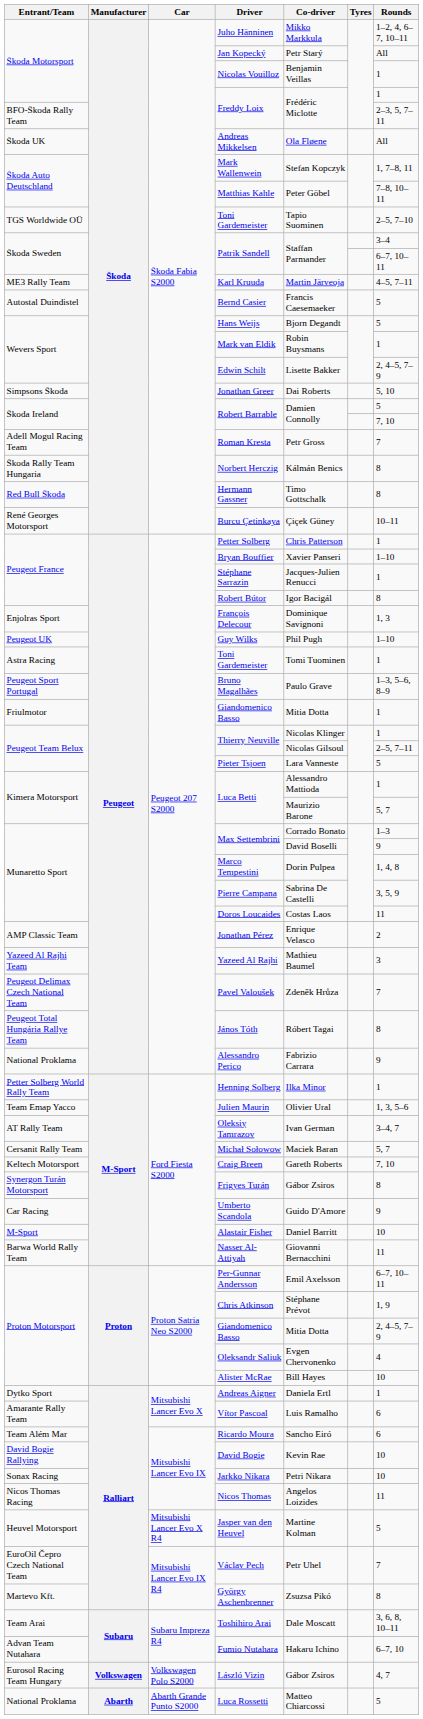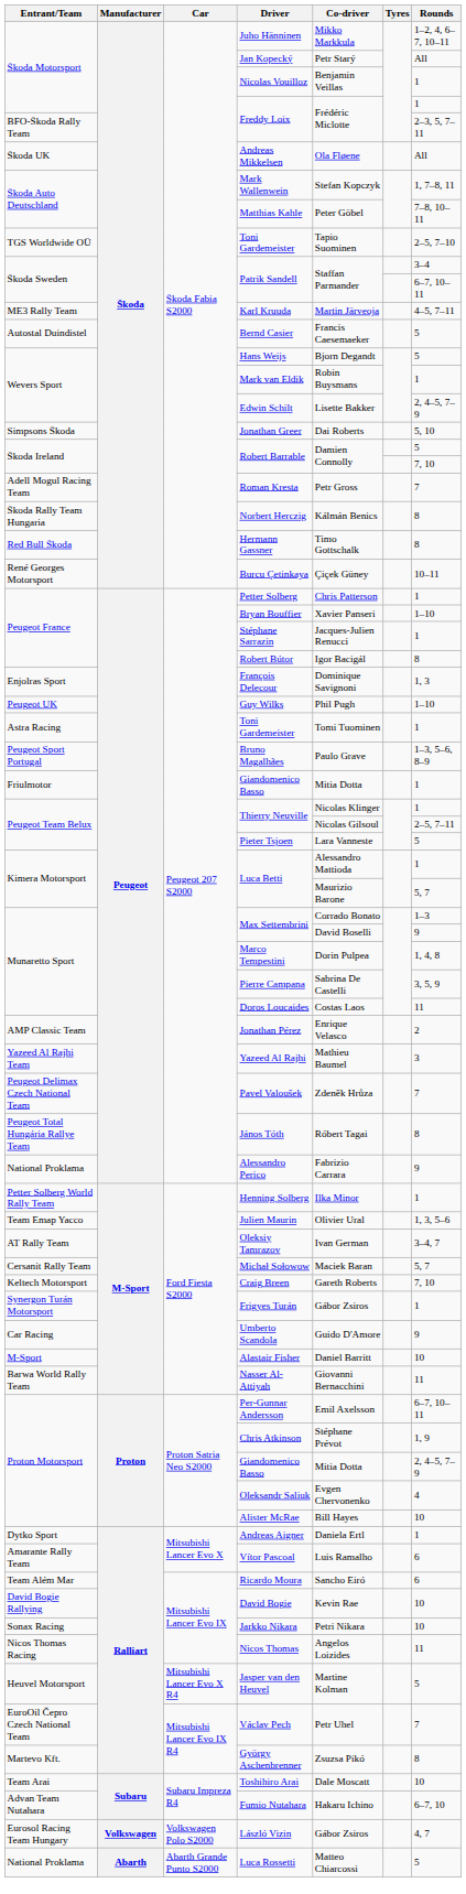 <table class="wikitable" style="font-size: 85%">
 <tr>
 <th>Entrant/Team</th>
 <th>Manufacturer</th>
 <th>Car</th>
 <th>Driver</th>
 <th>Co-driver</th>
 <th>Tyres</th>
 <th>Rounds</th>
 </tr>
 <tr>
 <td rowspan=4> <a href='#'>Škoda Motorsport</a></td>
 <th rowspan=23><a href='#'>Škoda</a></th>
 <td rowspan=23><a href='#'>Škoda Fabia S2000</a></td>
 <td> <a href='#'>Juho Hänninen</a></td>
 <td> <a href='#'>Mikko Markkula</a></td>
 <td rowspan=5></td>
 <td>1–2, 4, 6–7, 10–11</td>
 </tr>
 <tr>
 <td> <a href='#'>Jan Kopecký</a></td>
 <td> Petr Starý</td>
 <td>All</td>
 </tr>
 <tr>
 <td> <a href='#'>Nicolas Vouilloz</a></td>
 <td> Benjamin Veillas</td>
 <td>1</td>
 </tr>
 <tr>
 <td rowspan=2> <a href='#'>Freddy Loix</a></td>
 <td rowspan=2> Frédéric Miclotte</td>
 <td>1</td>
 </tr>
 <tr>
 <td> BFO-Škoda Rally Team</td>
 <td>2–3, 5, 7–11</td>
 </tr>
 <tr>
 <td> Škoda UK</td>
 <td> <a href='#'>Andreas Mikkelsen</a></td>
 <td> <a href='#'>Ola Fløene</a></td>
 <td></td>
 <td>All</td>
 </tr>
 <tr>
 <td rowspan=2> <a href='#'>Škoda Auto Deutschland</a></td>
 <td> <a href='#'>Mark Wallenwein</a></td>
 <td> Stefan Kopczyk</td>
 <td rowspan=2></td>
 <td>1, 7–8, 11</td>
 </tr>
 <tr>
 <td> <a href='#'>Matthias Kahle</a></td>
 <td> Peter Göbel</td>
 <td>7–8, 10–11</td>
 </tr>
 <tr>
 <td> TGS Worldwide OÜ</td>
 <td> <a href='#'>Toni Gardemeister</a></td>
 <td> Tapio Suominen</td>
 <td></td>
 <td>2–5, 7–10</td>
 </tr>
 <tr>
 <td rowspan=2> Škoda Sweden</td>
 <td rowspan=2> <a href='#'>Patrik Sandell</a></td>
 <td rowspan=2> Staffan Parmander</td>
 <td></td>
 <td>3–4</td>
 </tr>
 <tr>
 <td></td>
 <td>6–7, 10–11</td>
 </tr>
 <tr>
 <td> ME3 Rally Team</td>
 <td> <a href='#'>Karl Kruuda</a></td>
 <td> <a href='#'>Martin Järveoja</a></td>
 <td></td>
 <td>4–5, 7–11</td>
 </tr>
 <tr>
 <td> Autostal Duindistel</td>
 <td> <a href='#'>Bernd Casier</a></td>
 <td> Francis Caesemaeker</td>
 <td></td>
 <td>5</td>
 </tr>
 <tr>
 <td rowspan=3> Wevers Sport</td>
 <td> <a href='#'>Hans Weijs</a></td>
 <td> Bjorn Degandt</td>
 <td rowspan=3></td>
 <td>5</td>
 </tr>
 <tr>
 <td> <a href='#'>Mark van Eldik</a></td>
 <td> Robin Buysmans</td>
 <td>1</td>
 </tr>
 <tr>
 <td> <a href='#'>Edwin Schilt</a></td>
 <td> Lisette Bakker</td>
 <td>2, 4–5, 7–9</td>
 </tr>
 <tr>
 <td> Simpsons Škoda</td>
 <td> <a href='#'>Jonathan Greer</a></td>
 <td> Dai Roberts</td>
 <td></td>
 <td>5, 10</td>
 </tr>
 <tr>
 <td rowspan=2> Škoda Ireland</td>
 <td rowspan=2> <a href='#'>Robert Barrable</a></td>
 <td rowspan=2> Damien Connolly</td>
 <td></td>
 <td>5</td>
 </tr>
 <tr>
 <td></td>
 <td>7, 10</td>
 </tr>
 <tr>
 <td> Adell Mogul Racing Team</td>
 <td> <a href='#'>Roman Kresta</a></td>
 <td> Petr Gross</td>
 <td></td>
 <td>7</td>
 </tr>
 <tr>
 <td> Škoda Rally Team Hungaria</td>
 <td> <a href='#'>Norbert Herczig</a></td>
 <td> Kálmán Benics</td>
 <td></td>
 <td>8</td>
 </tr>
 <tr>
 <td> <a href='#'>Red Bull Škoda</a></td>
 <td> <a href='#'>Hermann Gassner</a></td>
 <td> Timo Gottschalk</td>
 <td></td>
 <td>8</td>
 </tr>
 <tr>
 <td> René Georges Motorsport</td>
 <td> <a href='#'>Burcu Çetinkaya</a></td>
 <td> Çiçek Güney</td>
 <td></td>
 <td>10–11</td>
 </tr>
 <tr>
 <td rowspan=4> <a href='#'>Peugeot France</a></td>
 <th rowspan=24><a href='#'>Peugeot</a></th>
 <td rowspan=24><a href='#'>Peugeot 207 S2000</a></td>
 <td> <a href='#'>Petter Solberg</a></td>
 <td> <a href='#'>Chris Patterson</a></td>
 <td></td>
 <td>1</td>
 </tr>
 <tr>
 <td> <a href='#'>Bryan Bouffier</a></td>
 <td> Xavier Panseri</td>
 <td></td>
 <td>1–10</td>
 </tr>
 <tr>
 <td> <a href='#'>Stéphane Sarrazin</a></td>
 <td> Jacques-Julien Renucci</td>
 <td></td>
 <td>1</td>
 </tr>
 <tr>
 <td> <a href='#'>Robert Bútor</a></td>
 <td> Igor Bacigál</td>
 <td></td>
 <td>8</td>
 </tr>
 <tr>
 <td> Enjolras Sport</td>
 <td> <a href='#'>François Delecour</a></td>
 <td> Dominique Savignoni</td>
 <td></td>
 <td>1, 3</td>
 </tr>
 <tr>
 <td> <a href='#'>Peugeot UK</a></td>
 <td> <a href='#'>Guy Wilks</a></td>
 <td> Phil Pugh</td>
 <td></td>
 <td>1–10</td>
 </tr>
 <tr>
 <td> Astra Racing</td>
 <td> <a href='#'>Toni Gardemeister</a></td>
 <td> Tomi Tuominen</td>
 <td></td>
 <td>1</td>
 </tr>
 <tr>
 <td> <a href='#'>Peugeot Sport Portugal</a></td>
 <td> <a href='#'>Bruno Magalhães</a></td>
 <td> Paulo Grave</td>
 <td></td>
 <td>1–3, 5–6, 8–9</td>
 </tr>
 <tr>
 <td> Friulmotor</td>
 <td> <a href='#'>Giandomenico Basso</a></td>
 <td> Mitia Dotta</td>
 <td></td>
 <td>1</td>
 </tr>
 <tr>
 <td rowspan=3> <a href='#'>Peugeot Team Belux</a></td>
 <td rowspan=2> <a href='#'>Thierry Neuville</a></td>
 <td> Nicolas Klinger</td>
 <td rowspan=3></td>
 <td>1</td>
 </tr>
 <tr>
 <td> Nicolas Gilsoul</td>
 <td>2–5, 7–11</td>
 </tr>
 <tr>
 <td> <a href='#'>Pieter Tsjoen</a></td>
 <td> Lara Vanneste</td>
 <td>5</td>
 </tr>
 <tr>
 <td rowspan=2> Kimera Motorsport</td>
 <td rowspan=2> <a href='#'>Luca Betti</a></td>
 <td> Alessandro Mattioda</td>
 <td rowspan=2></td>
 <td>1</td>
 </tr>
 <tr>
 <td> Maurizio Barone</td>
 <td>5, 7</td>
 </tr>
 <tr>
 <td rowspan=5> Munaretto Sport</td>
 <td rowspan=2> <a href='#'>Max Settembrini</a></td>
 <td> Corrado Bonato</td>
 <td rowspan=5></td>
 <td>1–3</td>
 </tr>
 <tr>
 <td> David Boselli</td>
 <td>9</td>
 </tr>
 <tr>
 <td> <a href='#'>Marco Tempestini</a></td>
 <td> Dorin Pulpea</td>
 <td>1, 4, 8</td>
 </tr>
 <tr>
 <td> <a href='#'>Pierre Campana</a></td>
 <td> Sabrina De Castelli</td>
 <td>3, 5, 9</td>
 </tr>
 <tr>
 <td> <a href='#'>Doros Loucaides</a></td>
 <td> Costas Laos</td>
 <td>11</td>
 </tr>
 <tr>
 <td> AMP Classic Team</td>
 <td> <a href='#'>Jonathan Pérez</a></td>
 <td> Enrique Velasco</td>
 <td></td>
 <td>2</td>
 </tr>
 <tr>
 <td> <a href='#'>Yazeed Al Rajhi Team</a></td>
 <td> <a href='#'>Yazeed Al Rajhi</a></td>
 <td> Mathieu Baumel</td>
 <td></td>
 <td>3</td>
 </tr>
 <tr>
 <td> <a href='#'>Peugeot Delimax Czech National Team</a></td>
 <td> <a href='#'>Pavel Valoušek</a></td>
 <td> Zdeněk Hrůza</td>
 <td></td>
 <td>7</td>
 </tr>
 <tr>
 <td> <a href='#'>Peugeot Total Hungária Rallye Team</a></td>
 <td> <a href='#'>János Tóth</a></td>
 <td> Róbert Tagai</td>
 <td></td>
 <td>8</td>
 </tr>
 <tr>
 <td> National Proklama</td>
 <td> <a href='#'>Alessandro Perico</a></td>
 <td> Fabrizio Carrara</td>
 <td></td>
 <td>9</td>
 </tr>
 <tr>
 <td> <a href='#'>Petter Solberg World Rally Team</a></td>
 <th rowspan=9><a href='#'>M-Sport</a></th>
 <td rowspan=9><a href='#'>Ford Fiesta S2000</a></td>
 <td> <a href='#'>Henning Solberg</a></td>
 <td> <a href='#'>Ilka Minor</a></td>
 <td></td>
 <td>1</td>
 </tr>
 <tr>
 <td> Team Emap Yacco</td>
 <td> <a href='#'>Julien Maurin</a></td>
 <td> Olivier Ural</td>
 <td></td>
 <td>1, 3, 5–6</td>
 </tr>
 <tr>
 <td> AT Rally Team</td>
 <td> <a href='#'>Oleksiy Tamrazov</a></td>
 <td> Ivan German</td>
 <td></td>
 <td>3–4, 7</td>
 </tr>
 <tr>
 <td> Cersanit Rally Team</td>
 <td> <a href='#'>Michał Sołowow</a></td>
 <td> Maciek Baran</td>
 <td></td>
 <td>5, 7</td>
 </tr>
 <tr>
 <td> Keltech Motorsport</td>
 <td> <a href='#'>Craig Breen</a></td>
 <td> Gareth Roberts</td>
 <td></td>
 <td>7, 10</td>
 </tr>
 <tr>
 <td> <a href='#'>Synergon Turán Motorsport</a></td>
 <td> <a href='#'>Frigyes Turán</a></td>
 <td> Gábor Zsiros</td>
 <td></td>
-<td>8</td>
+<td>1</td>
 </tr>
 <tr>
 <td> Car Racing</td>
 <td> <a href='#'>Umberto Scandola</a></td>
 <td> Guido D'Amore</td>
 <td></td>
 <td>9</td>
 </tr>
 <tr>
 <td> <a href='#'>M-Sport</a></td>
 <td> <a href='#'>Alastair Fisher</a></td>
 <td> Daniel Barritt</td>
 <td></td>
 <td>10</td>
 </tr>
 <tr>
 <td> Barwa World Rally Team</td>
 <td> <a href='#'>Nasser Al-Attiyah</a></td>
 <td> Giovanni Bernacchini</td>
 <td></td>
 <td>11</td>
 </tr>
 <tr>
 <td rowspan=5> <a href='#'>Proton Motorsport</a></td>
 <th rowspan=5><a href='#'>Proton</a></th>
 <td rowspan=5><a href='#'>Proton Satria Neo S2000</a></td>
 <td> <a href='#'>Per-Gunnar Andersson</a></td>
 <td> Emil Axelsson</td>
 <td></td>
 <td>6–7, 10–11</td>
 </tr>
 <tr>
 <td> <a href='#'>Chris Atkinson</a></td>
 <td> Stéphane Prévot</td>
 <td></td>
 <td>1, 9</td>
 </tr>
 <tr>
 <td> <a href='#'>Giandomenico Basso</a></td>
 <td> Mitia Dotta</td>
 <td></td>
 <td>2, 4–5, 7–9</td>
 </tr>
 <tr>
 <td> <a href='#'>Oleksandr Saliuk</a></td>
 <td> Evgen Chervonenko</td>
 <td></td>
 <td>4</td>
 </tr>
 <tr>
 <td> <a href='#'>Alister McRae</a></td>
 <td> Bill Hayes</td>
 <td></td>
 <td>10</td>
 </tr>
 <tr>
 <td> Dytko Sport</td>
 <th rowspan=9><a href='#'>Ralliart</a></th>
 <td rowspan=2><a href='#'>Mitsubishi Lancer Evo X</a></td>
 <td> <a href='#'>Andreas Aigner</a></td>
 <td> Daniela Ertl</td>
 <td></td>
 <td>1</td>
 </tr>
 <tr>
 <td> Amarante Rally Team</td>
 <td> <a href='#'>Vítor Pascoal</a></td>
 <td> Luis Ramalho</td>
 <td></td>
 <td>6</td>
 </tr>
 <tr>
 <td> Team Além Mar</td>
 <td rowspan=4><a href='#'>Mitsubishi Lancer Evo IX</a></td>
 <td> <a href='#'>Ricardo Moura</a></td>
 <td> Sancho Eiró</td>
 <td></td>
 <td>6</td>
 </tr>
 <tr>
 <td> <a href='#'>David Bogie Rallying</a></td>
 <td> <a href='#'>David Bogie</a></td>
 <td> Kevin Rae</td>
 <td></td>
 <td>10</td>
 </tr>
 <tr>
 <td> Sonax Racing</td>
 <td> <a href='#'>Jarkko Nikara</a></td>
 <td> Petri Nikara</td>
 <td></td>
 <td>10</td>
 </tr>
 <tr>
 <td> Nicos Thomas Racing</td>
 <td> <a href='#'>Nicos Thomas</a></td>
 <td> Angelos Loizides</td>
 <td></td>
 <td>11</td>
 </tr>
 <tr>
 <td> Heuvel Motorsport</td>
 <td><a href='#'>Mitsubishi Lancer Evo X R4</a></td>
 <td> <a href='#'>Jasper van den Heuvel</a></td>
 <td> Martine Kolman</td>
 <td></td>
 <td>5</td>
 </tr>
 <tr>
 <td> EuroOil Čepro Czech National Team</td>
 <td rowspan=2><a href='#'>Mitsubishi Lancer Evo IX R4</a></td>
 <td> <a href='#'>Václav Pech</a></td>
 <td> Petr Uhel</td>
 <td></td>
 <td>7</td>
 </tr>
 <tr>
 <td> Martevo Kft.</td>
 <td> <a href='#'>György Aschenbrenner</a></td>
 <td> Zsuzsa Pikó</td>
 <td></td>
 <td>8</td>
 </tr>
 <tr>
 <td> Team Arai</td>
 <th rowspan=2><a href='#'>Subaru</a></th>
 <td rowspan=2><a href='#'>Subaru Impreza R4</a></td>
 <td> <a href='#'>Toshihiro Arai</a></td>
 <td> Dale Moscatt</td>
 <td></td>
-<td>3, 6, 8, 10–11</td>
+<td>10</td>
 </tr>
 <tr>
 <td> Advan Team Nutahara</td>
 <td> <a href='#'>Fumio Nutahara</a></td>
 <td> Hakaru Ichino</td>
 <td></td>
 <td>6–7, 10</td>
 </tr>
 <tr>
 <td> Eurosol Racing Team Hungary</td>
 <th><a href='#'>Volkswagen</a></th>
 <td><a href='#'>Volkswagen Polo S2000</a></td>
 <td> <a href='#'>László Vizin</a></td>
 <td> Gábor Zsiros</td>
 <td></td>
 <td>4, 7</td>
 </tr>
 <tr>
 <td> National Proklama</td>
 <th><a href='#'>Abarth</a></th>
 <td><a href='#'>Abarth Grande Punto S2000</a></td>
 <td> <a href='#'>Luca Rossetti</a></td>
 <td> Matteo Chiarcossi</td>
 <td></td>
 <td>5</td>
 </tr>
 </table>
